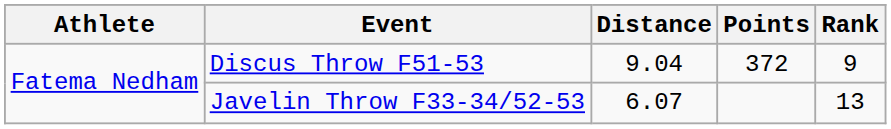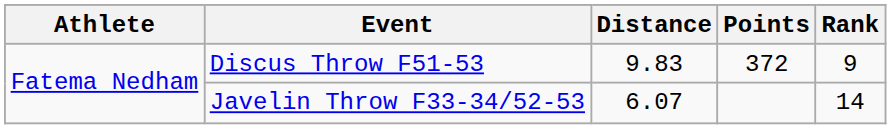 <table class="wikitable">
 <tr>
 <th>Athlete</th>
 <th>Event</th>
 <th>Distance</th>
 <th>Points</th>
 <th>Rank</th>
 </tr>
 <tr align=center>
 <td align=left rowspan=2><a href='#'>Fatema Nedham</a></td>
 <td align=left><a href='#'>Discus Throw F51-53</a></td>
-<td>9.04</td>
+<td>9.83</td>
 <td>372</td>
 <td>9</td>
 </tr>
 <tr align=center>
 <td align=left><a href='#'>Javelin Throw F33-34/52-53</a></td>
 <td>6.07</td>
 <td></td>
-<td>13</td>
+<td>14</td>
 </tr>
 </table>
